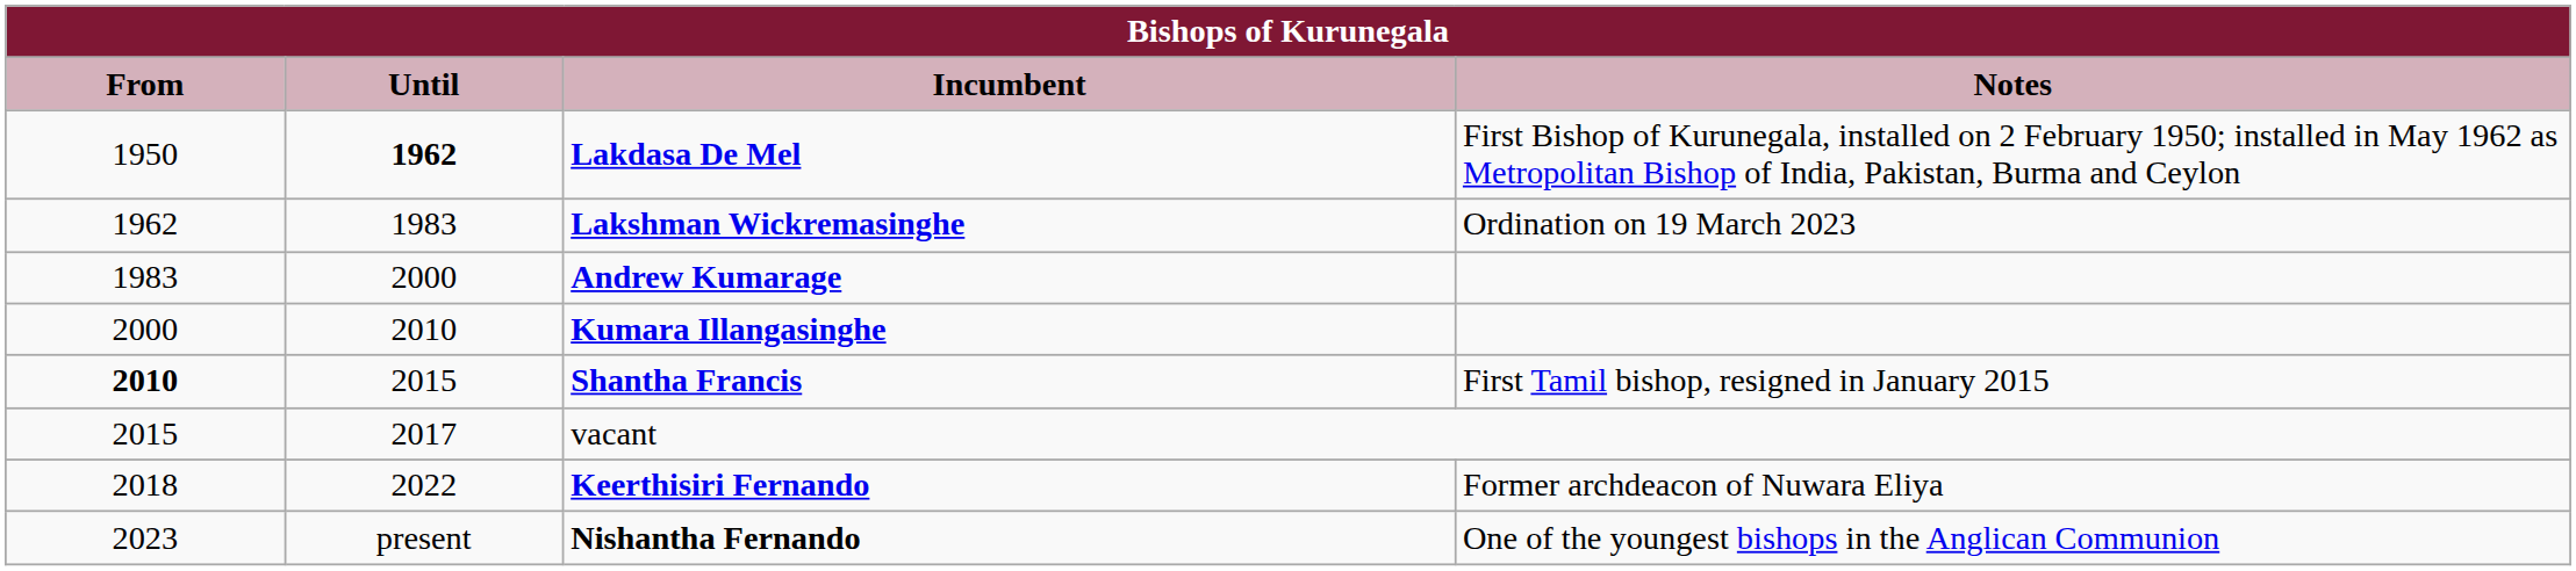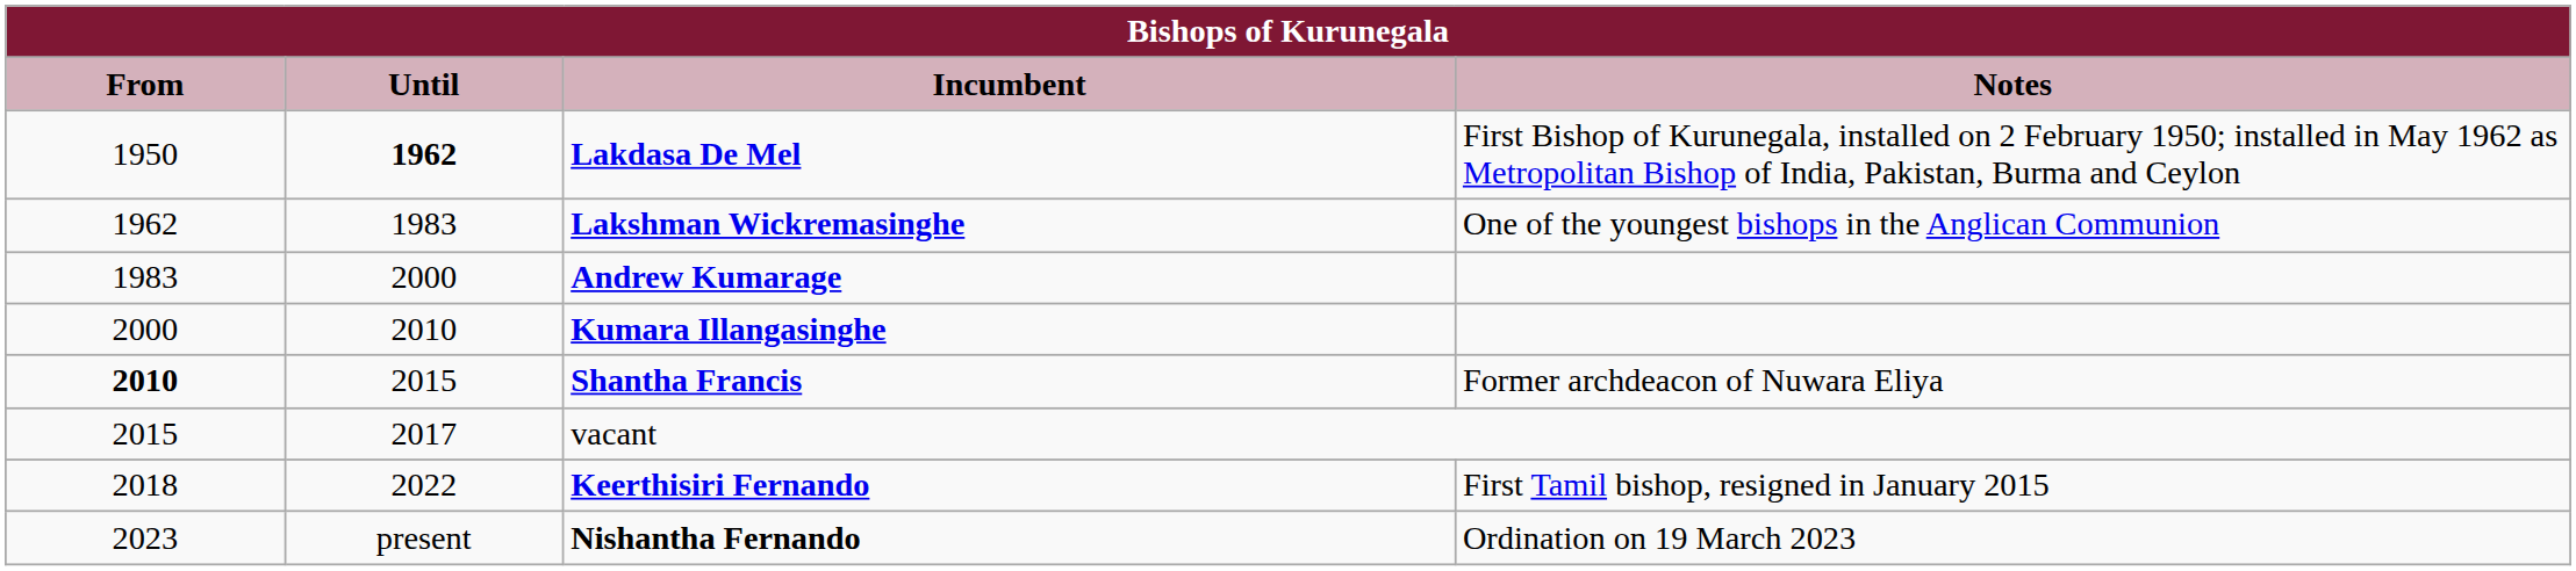 <table class="wikitable sortable">
 <tr>
 <th colspan="5" style="background-color: #7F1734; color: white;">Bishops of Kurunegala</th>
 </tr>
 <tr>
 <th style="background-color: #D4B1BB; width: 5%;">From</th>
 <th style="background-color: #D4B1BB; width: 5%;">Until</th>
 <th style="background-color: #D4B1BB; width: 16%;">Incumbent</th>
 <th style="background-color: #D4B1BB; width: 20%;">Notes</th>
 </tr>
 <tr>
 <td style="text-align: center;">1950</td>
 <td style="text-align: center;"><strong>1962</strong></td>
 <td><strong><a href='#'>Lakdasa De Mel</a></strong></td>
 <td>First Bishop of Kurunegala, installed on 2 February 1950; installed in May 1962 as <a href='#'>Metropolitan Bishop</a> of India, Pakistan, Burma and Ceylon</td>
 </tr>
 <tr>
 <td style="text-align: center;">1962</td>
 <td style="text-align: center;">1983</td>
 <td><strong><a href='#'>Lakshman Wickremasinghe</a></strong></td>
-<td>Ordination on 19 March 2023</td>
+<td>One of the youngest <a href='#'>bishops</a> in the <a href='#'>Anglican Communion</a></td>
 </tr>
 <tr>
 <td style="text-align: center;">1983</td>
 <td style="text-align: center;">2000</td>
 <td><strong><a href='#'>Andrew Kumarage</a></strong></td>
 <td></td>
 </tr>
 <tr>
 <td style="text-align: center;">2000</td>
 <td style="text-align: center;">2010</td>
 <td><strong><a href='#'>Kumara Illangasinghe</a></strong></td>
 <td></td>
 </tr>
 <tr>
 <td style="text-align: center;"><strong>2010</strong></td>
 <td style="text-align: center;">2015</td>
 <td><strong><a href='#'>Shantha Francis</a></strong></td>
-<td>First <a href='#'>Tamil</a> bishop, resigned in January 2015</td>
+<td>Former archdeacon of Nuwara Eliya</td>
 </tr>
 <tr>
 <td style="text-align: center;">2015</td>
 <td style="text-align: center;">2017</td>
 <td colspan=3>vacant</td>
 </tr>
 <tr>
 <td style="text-align: center;">2018</td>
 <td style="text-align: center;">2022</td>
 <td><strong><a href='#'>Keerthisiri Fernando</a></strong></td>
-<td>Former archdeacon of Nuwara Eliya</td>
+<td>First <a href='#'>Tamil</a> bishop, resigned in January 2015</td>
 </tr>
 <tr>
 <td style="text-align: center;">2023</td>
 <td style="text-align: center;">present</td>
 <td><strong>Nishantha Fernando</strong></td>
-<td>One of the youngest <a href='#'>bishops</a> in the <a href='#'>Anglican Communion</a></td>
+<td>Ordination on 19 March 2023</td>
 </tr>
 </table>
